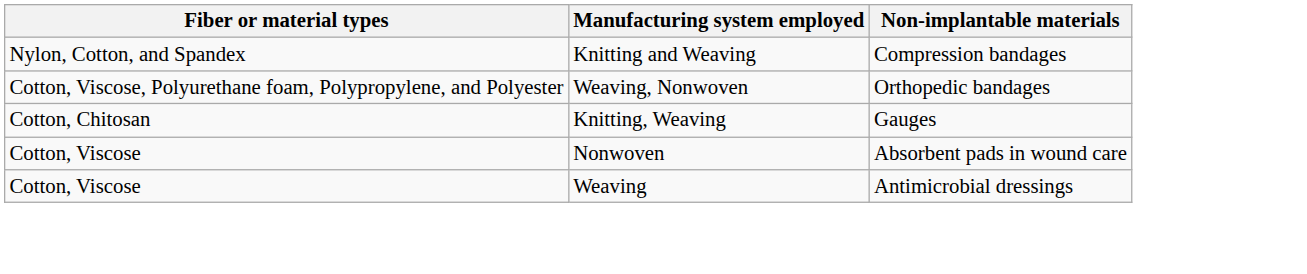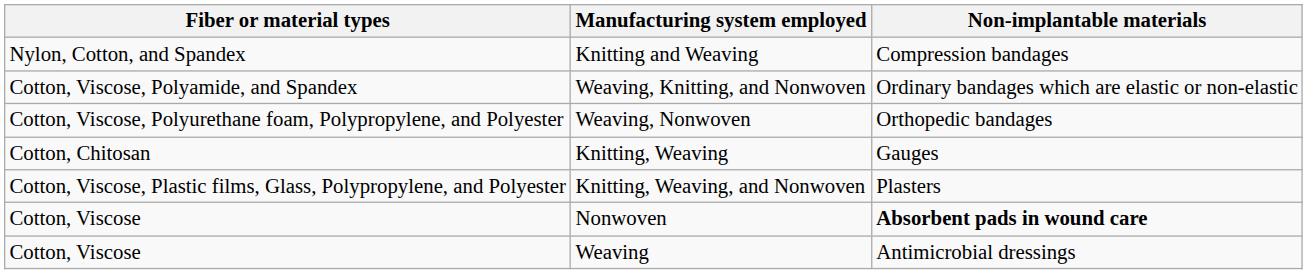 <table class="wikitable">
 <tr>
 <th>Fiber or material types</th>
 <th>Manufacturing system employed</th>
 <th>Non-implantable materials</th>
 </tr>
 <tr>
 <td>Nylon, Cotton, and Spandex</td>
 <td>Knitting and Weaving</td>
 <td>Compression bandages</td>
 </tr>
 <tr>
+<td>Cotton, Viscose, Polyamide, and Spandex</td>
+<td>Weaving, Knitting, and Nonwoven</td>
+<td>Ordinary bandages which are elastic or non-elastic</td>
+</tr>
+<tr>
 <td>Cotton, Viscose, Polyurethane foam, Polypropylene, and Polyester</td>
 <td>Weaving, Nonwoven</td>
 <td>Orthopedic bandages</td>
 </tr>
 <tr>
 <td>Cotton, Chitosan</td>
 <td>Knitting, Weaving</td>
 <td>Gauges</td>
 </tr>
 <tr>
+<td>Cotton, Viscose, Plastic films, Glass, Polypropylene, and Polyester</td>
+<td>Knitting, Weaving, and Nonwoven</td>
+<td>Plasters</td>
+</tr>
+<tr>
 <td>Cotton, Viscose</td>
 <td>Nonwoven</td>
-<td>Absorbent pads in wound care</td>
+<td><strong>Absorbent pads in wound care</strong></td>
 </tr>
 <tr>
 <td>Cotton, Viscose</td>
 <td>Weaving</td>
 <td>Antimicrobial dressings</td>
 </tr>
 </table>
